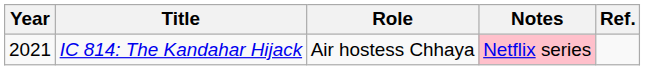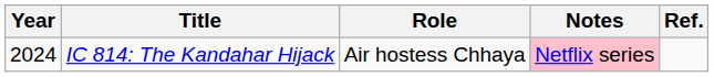 <table class="wikitable sortable">
 <tr>
 <th>Year</th>
 <th>Title</th>
 <th>Role</th>
 <th>Notes</th>
 <th>Ref.</th>
 </tr>
 <tr>
-<td>2021</td>
+<td>2024</td>
 <td><em><a href='#'>IC 814: The Kandahar Hijack</a></em></td>
 <td>Air hostess Chhaya</td>
 <td style="background: pink;"><a href='#'>Netflix</a> series</td>
 <td></td>
 </tr>
 </table>
